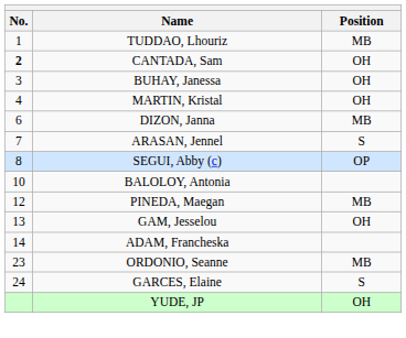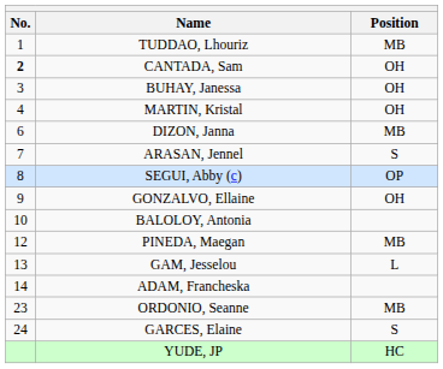 <table class="wikitable mw-collapsible mw-collapsed" style="text-align:center; width:500px; border:none">
 <tr>
 <th style="text-align:center" colspan="3"></th>
 </tr>
 <tr>
 <th style="width:7%">No.</th>
 <th>Name</th>
 <th style="width:20%">Position</th>
 </tr>
 <tr>
 <td>1</td>
 <td>TUDDAO, Lhouriz</td>
 <td>MB</td>
 </tr>
 <tr>
 <td><strong>2</strong></td>
 <td>CANTADA, Sam</td>
 <td>OH</td>
 </tr>
 <tr>
 <td>3</td>
 <td>BUHAY, Janessa</td>
 <td>OH</td>
 </tr>
 <tr>
 <td>4</td>
 <td>MARTIN, Kristal</td>
 <td>OH</td>
 </tr>
 <tr>
 <td>6</td>
 <td>DIZON, Janna</td>
 <td>MB</td>
 </tr>
 <tr>
 <td>7</td>
 <td>ARASAN, Jennel</td>
 <td>S</td>
 </tr>
 <tr bgcolor=#D0E6FF>
 <td>8</td>
 <td>SEGUI, Abby (<a href='#'>c</a>)</td>
 <td>OP</td>
 </tr>
 <tr>
+<td>9</td>
+<td>GONZALVO, Ellaine</td>
+<td>OH</td>
+</tr>
+<tr>
 <td>10</td>
 <td>BALOLOY, Antonia</td>
 <td></td>
 </tr>
 <tr>
 <td>12</td>
 <td>PINEDA, Maegan</td>
 <td>MB</td>
 </tr>
 <tr>
 <td>13</td>
 <td>GAM, Jesselou</td>
-<td>OH</td>
+<td>L</td>
 </tr>
 <tr>
 <td>14</td>
 <td>ADAM, Francheska</td>
 <td></td>
 </tr>
 <tr>
 <td>23</td>
 <td>ORDONIO, Seanne</td>
 <td>MB</td>
 </tr>
 <tr>
 <td>24</td>
 <td>GARCES, Elaine</td>
 <td>S</td>
 </tr>
 <tr bgcolor=#CCFFCC>
 <td></td>
 <td>YUDE, JP</td>
-<td>OH</td>
+<td>HC</td>
 </tr>
 </table>
